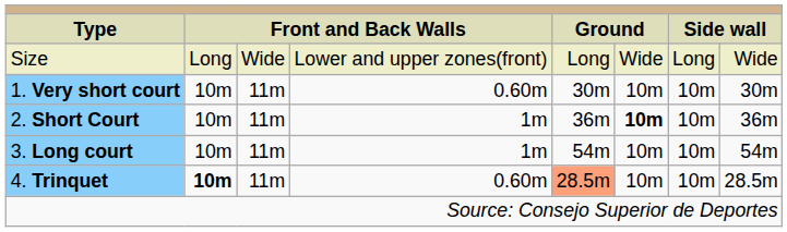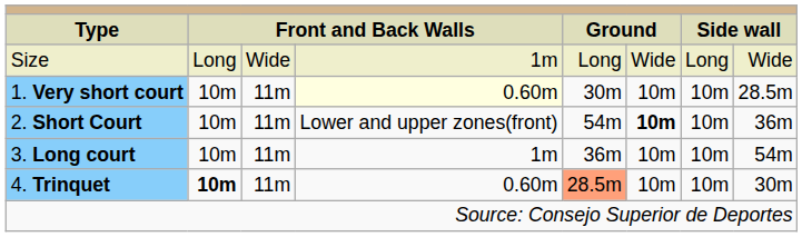 <table class="wikitable" align="right" style="text-align:right; font-size:85%; margin:1em;">
 <tr>
 <td colspan="8" bgcolor="tan"></td>
 </tr>
 <tr align="center" bgcolor="dedebb">
 <td><strong>Type</strong></td>
 <td colspan="3"><strong>Front and Back Walls</strong></td>
 <td colspan="2"><strong>Ground</strong></td>
 <td colspan="3"><strong>Side wall</strong></td>
 </tr>
 <tr bgcolor="efefcc">
 <td align="left">Size</td>
 <td align="left">Long</td>
 <td>Wide</td>
-<td>Lower and upper zones(front)</td>
+<td>1m</td>
 <td>Long</td>
 <td>Wide</td>
 <td>Long</td>
 <td>Wide</td>
 </tr>
 <tr>
 <td bgcolor="lightskyblue" align=left>1. <strong>Very short court</strong></td>
 <td>10m</td>
 <td>11m</td>
-<td>0.60m</td>
+<td style="background: lightyellow;">0.60m</td>
 <td>30m</td>
 <td>10m</td>
 <td>10m</td>
-<td>30m</td>
+<td>28.5m</td>
 </tr>
 <tr>
 <td bgcolor="lightskyblue" align=left>2. <strong>Short Court</strong></td>
 <td>10m</td>
 <td>11m</td>
-<td>1m</td>
-<td>36m</td>
+<td>Lower and upper zones(front)</td>
+<td>54m</td>
 <td><strong>10m</strong></td>
 <td>10m</td>
 <td>36m</td>
 </tr>
 <tr>
 <td bgcolor="lightskyblue" align=left>3. <strong>Long court</strong></td>
 <td>10m</td>
 <td>11m</td>
 <td>1m</td>
-<td>54m</td>
+<td>36m</td>
 <td>10m</td>
 <td>10m</td>
 <td>54m</td>
 </tr>
 <tr>
 <td bgcolor="lightskyblue" align=left>4. <strong>Trinquet</strong></td>
 <td><strong>10m</strong></td>
 <td>11m</td>
 <td>0.60m</td>
 <td style="background: lightsalmon;">28.5m</td>
 <td>10m</td>
 <td>10m</td>
-<td>28.5m</td>
+<td>30m</td>
 </tr>
 <tr>
 <td colspan="8"><em>Source: Consejo Superior de Deportes</em> </td>
 </tr>
 </table>
